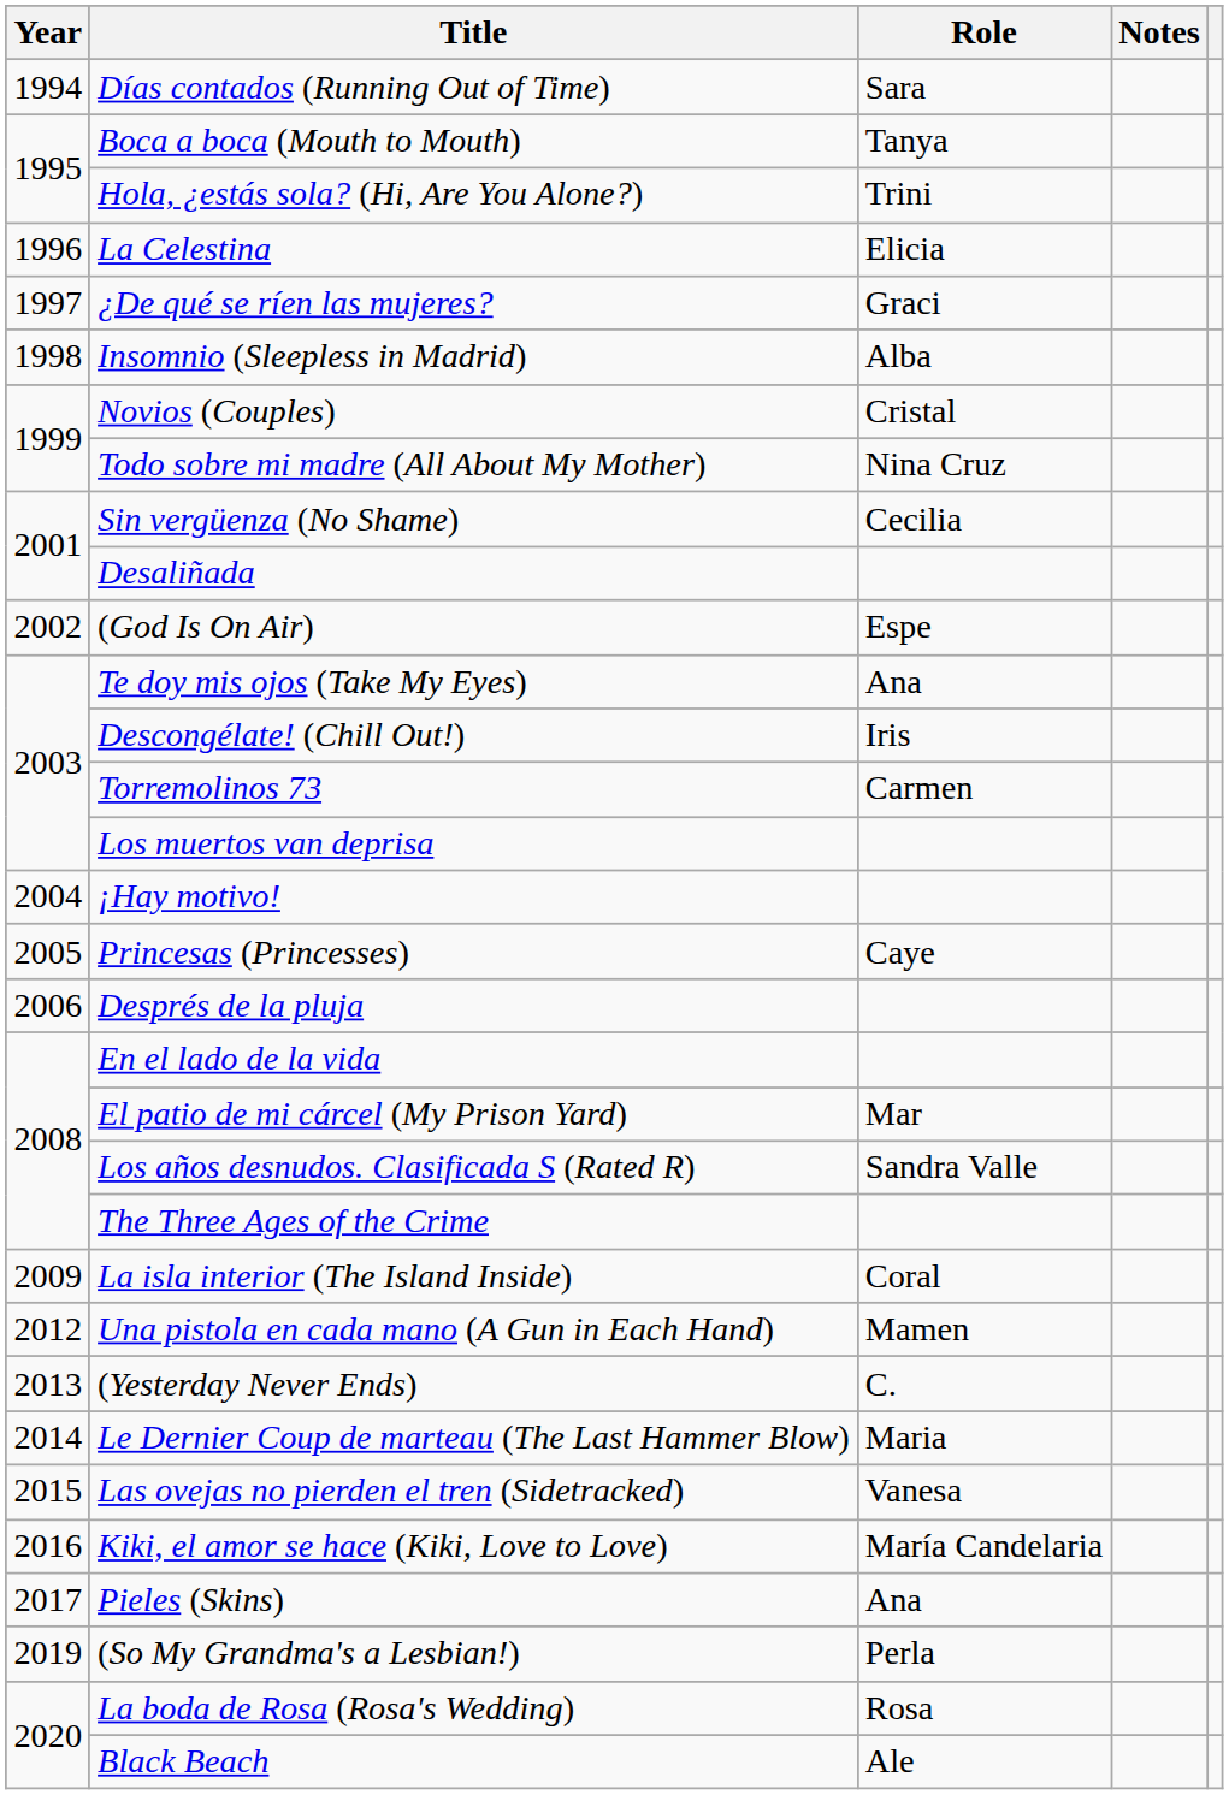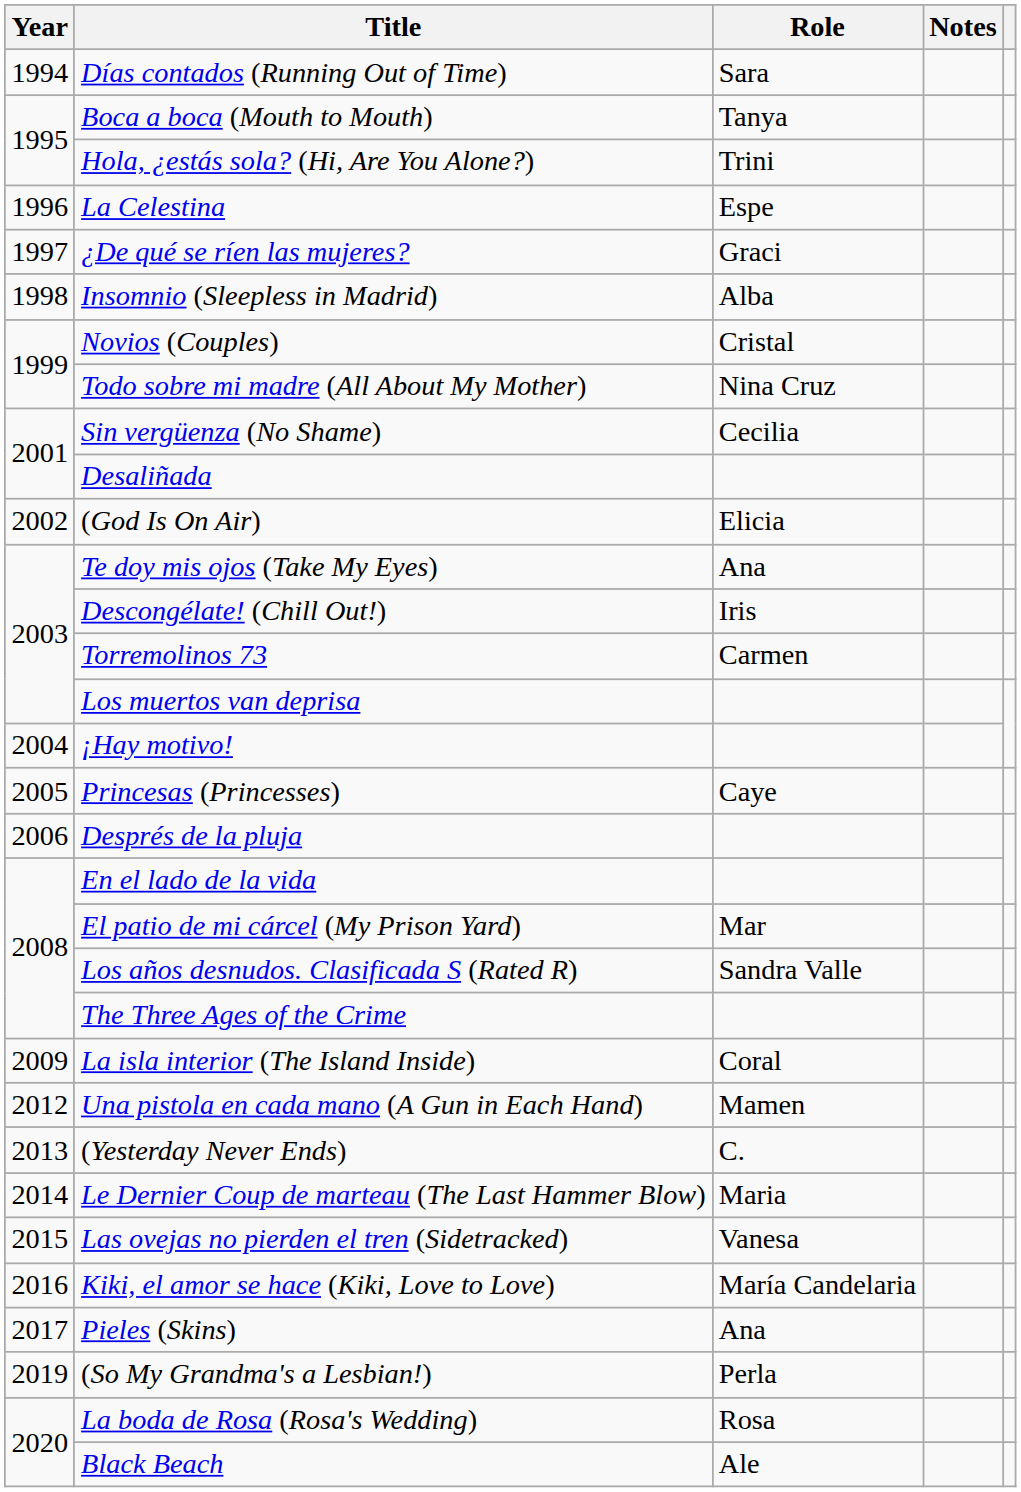 <table class="wikitable sortable">
 <tr>
 <th>Year</th>
 <th>Title</th>
 <th>Role</th>
 <th class="unsortable">Notes</th>
 <th class="unsortable"></th>
 </tr>
 <tr>
 <td align = "center">1994</td>
 <td><em><a href='#'>Días contados</a></em> (<em>Running Out of Time</em>)</td>
 <td>Sara</td>
 <td></td>
 <td align = "center"></td>
 </tr>
 <tr>
 <td rowspan="2" align = "center">1995</td>
 <td><em><a href='#'>Boca a boca</a></em> (<em>Mouth to Mouth</em>)</td>
 <td>Tanya</td>
 <td></td>
 <td align = "center"></td>
 </tr>
 <tr>
 <td><em><a href='#'>Hola, ¿estás sola?</a></em> (<em>Hi, Are You Alone?</em>)</td>
 <td>Trini</td>
 <td></td>
 <td align = "center"></td>
 </tr>
 <tr>
 <td align = "center">1996</td>
 <td><em><a href='#'>La Celestina</a></em></td>
-<td>Elicia</td>
+<td>Espe</td>
 <td></td>
 <td align = "center"><br></td>
 </tr>
 <tr>
 <td align = "center">1997</td>
 <td><em><a href='#'>¿De qué se ríen las mujeres?</a></em></td>
 <td>Graci</td>
 <td></td>
 <td align = "center"></td>
 </tr>
 <tr>
 <td align = "center">1998</td>
 <td><em><a href='#'>Insomnio</a></em> (<em>Sleepless in Madrid</em>)</td>
 <td>Alba</td>
 <td></td>
 <td align = "center"></td>
 </tr>
 <tr>
 <td rowspan="2" align = "center">1999</td>
 <td><em><a href='#'>Novios</a></em> (<em>Couples</em>)</td>
 <td>Cristal</td>
 <td></td>
 <td align = "center"></td>
 </tr>
 <tr>
 <td><em><a href='#'>Todo sobre mi madre</a></em> (<em>All About My Mother</em>)</td>
 <td>Nina Cruz</td>
 <td></td>
 <td align = "center"></td>
 </tr>
 <tr>
 <td rowspan="2" align = "center">2001</td>
 <td><em><a href='#'>Sin vergüenza</a></em> (<em>No Shame</em>)</td>
 <td>Cecilia</td>
 <td></td>
 <td align = "center"></td>
 </tr>
 <tr>
 <td><em><a href='#'>Desaliñada</a></em></td>
 <td></td>
 <td></td>
 </tr>
 <tr>
 <td align = "center">2002</td>
 <td><em></em> (<em>God Is On Air</em>)</td>
-<td>Espe</td>
+<td>Elicia</td>
 <td></td>
 <td align = "center"></td>
 </tr>
 <tr>
 <td align = "center" rowspan="4">2003</td>
 <td><em><a href='#'>Te doy mis ojos</a></em> (<em>Take My Eyes</em>)</td>
 <td>Ana</td>
 <td></td>
 <td align = "center"></td>
 </tr>
 <tr>
 <td><em><a href='#'>Descongélate!</a></em> (<em>Chill Out!</em>)</td>
 <td>Iris</td>
 <td></td>
 <td align = "center"></td>
 </tr>
 <tr>
 <td><em><a href='#'>Torremolinos 73</a></em></td>
 <td>Carmen</td>
 <td></td>
 <td align = "center"></td>
 </tr>
 <tr>
 <td><em><a href='#'>Los muertos van deprisa</a></em></td>
 <td></td>
 <td></td>
 </tr>
 <tr>
 <td align = "center">2004</td>
 <td><em><a href='#'>¡Hay motivo!</a></em></td>
 <td></td>
 <td></td>
 </tr>
 <tr>
 <td align = "center" rowspan="1">2005</td>
 <td><em><a href='#'>Princesas</a></em> (<em>Princesses</em>)</td>
 <td>Caye</td>
 <td></td>
 <td align = "center"></td>
 </tr>
 <tr>
 <td rowspan="1" align = "center">2006</td>
 <td><em><a href='#'>Després de la pluja</a></em></td>
 <td></td>
 <td></td>
 </tr>
 <tr>
 <td rowspan="4" align = "center">2008</td>
 <td><em><a href='#'>En el lado de la vida</a></em></td>
 <td></td>
 <td></td>
 </tr>
 <tr>
 <td><em><a href='#'>El patio de mi cárcel</a></em> (<em>My Prison Yard</em>)</td>
 <td>Mar</td>
 <td></td>
 <td align = "center"></td>
 </tr>
 <tr>
 <td><em><a href='#'>Los años desnudos. Clasificada S</a></em> (<em>Rated R</em>)</td>
 <td>Sandra Valle</td>
 <td></td>
 <td align = "center"></td>
 </tr>
 <tr>
 <td><em><a href='#'>The Three Ages of the Crime</a></em></td>
 <td></td>
 <td></td>
 </tr>
 <tr>
 <td align = "center" rowspan="1">2009</td>
 <td><em><a href='#'>La isla interior</a></em> (<em>The Island Inside</em>)</td>
 <td>Coral</td>
 <td></td>
 <td align = "center"></td>
 </tr>
 <tr>
 <td align = "center">2012</td>
 <td><em><a href='#'>Una pistola en cada mano</a></em> (<em>A Gun in Each Hand</em>)</td>
 <td>Mamen</td>
 <td></td>
 <td align = "center"></td>
 </tr>
 <tr>
 <td align = "center">2013</td>
 <td><em></em> (<em>Yesterday Never Ends</em>)</td>
 <td>C.</td>
 <td></td>
 <td align = "center"></td>
 </tr>
 <tr>
 <td align = "center">2014</td>
 <td><em><a href='#'>Le Dernier Coup de marteau</a></em> (<em>The Last Hammer Blow</em>)</td>
 <td>Maria</td>
 <td></td>
 <td align = "center"></td>
 </tr>
 <tr>
 <td align = "center">2015</td>
 <td><em><a href='#'>Las ovejas no pierden el tren</a></em> (<em>Sidetracked</em>)</td>
 <td>Vanesa</td>
 <td></td>
 <td align = "center"></td>
 </tr>
 <tr>
 <td align = "center">2016</td>
 <td><em><a href='#'>Kiki, el amor se hace</a></em> (<em>Kiki, Love to Love</em>)</td>
 <td>María Candelaria</td>
 <td></td>
 <td align = "center"></td>
 </tr>
 <tr>
 <td align = "center">2017</td>
 <td><em><a href='#'>Pieles</a></em> (<em>Skins</em>)</td>
 <td>Ana</td>
 <td></td>
 <td align = "center"></td>
 </tr>
 <tr>
 <td align = "center">2019</td>
 <td><em></em> (<em>So My Grandma's a Lesbian!</em>)</td>
 <td>Perla</td>
 <td></td>
 <td align = "center"></td>
 </tr>
 <tr>
 <td rowspan = "2" align = "center">2020</td>
 <td><em><a href='#'>La boda de Rosa</a></em> (<em>Rosa's Wedding</em>)</td>
 <td>Rosa</td>
 <td></td>
 <td align = "center"></td>
 </tr>
 <tr>
 <td><em><a href='#'>Black Beach</a></em></td>
 <td>Ale</td>
 <td></td>
 <td align = "center"></td>
 </tr>
 </table>
